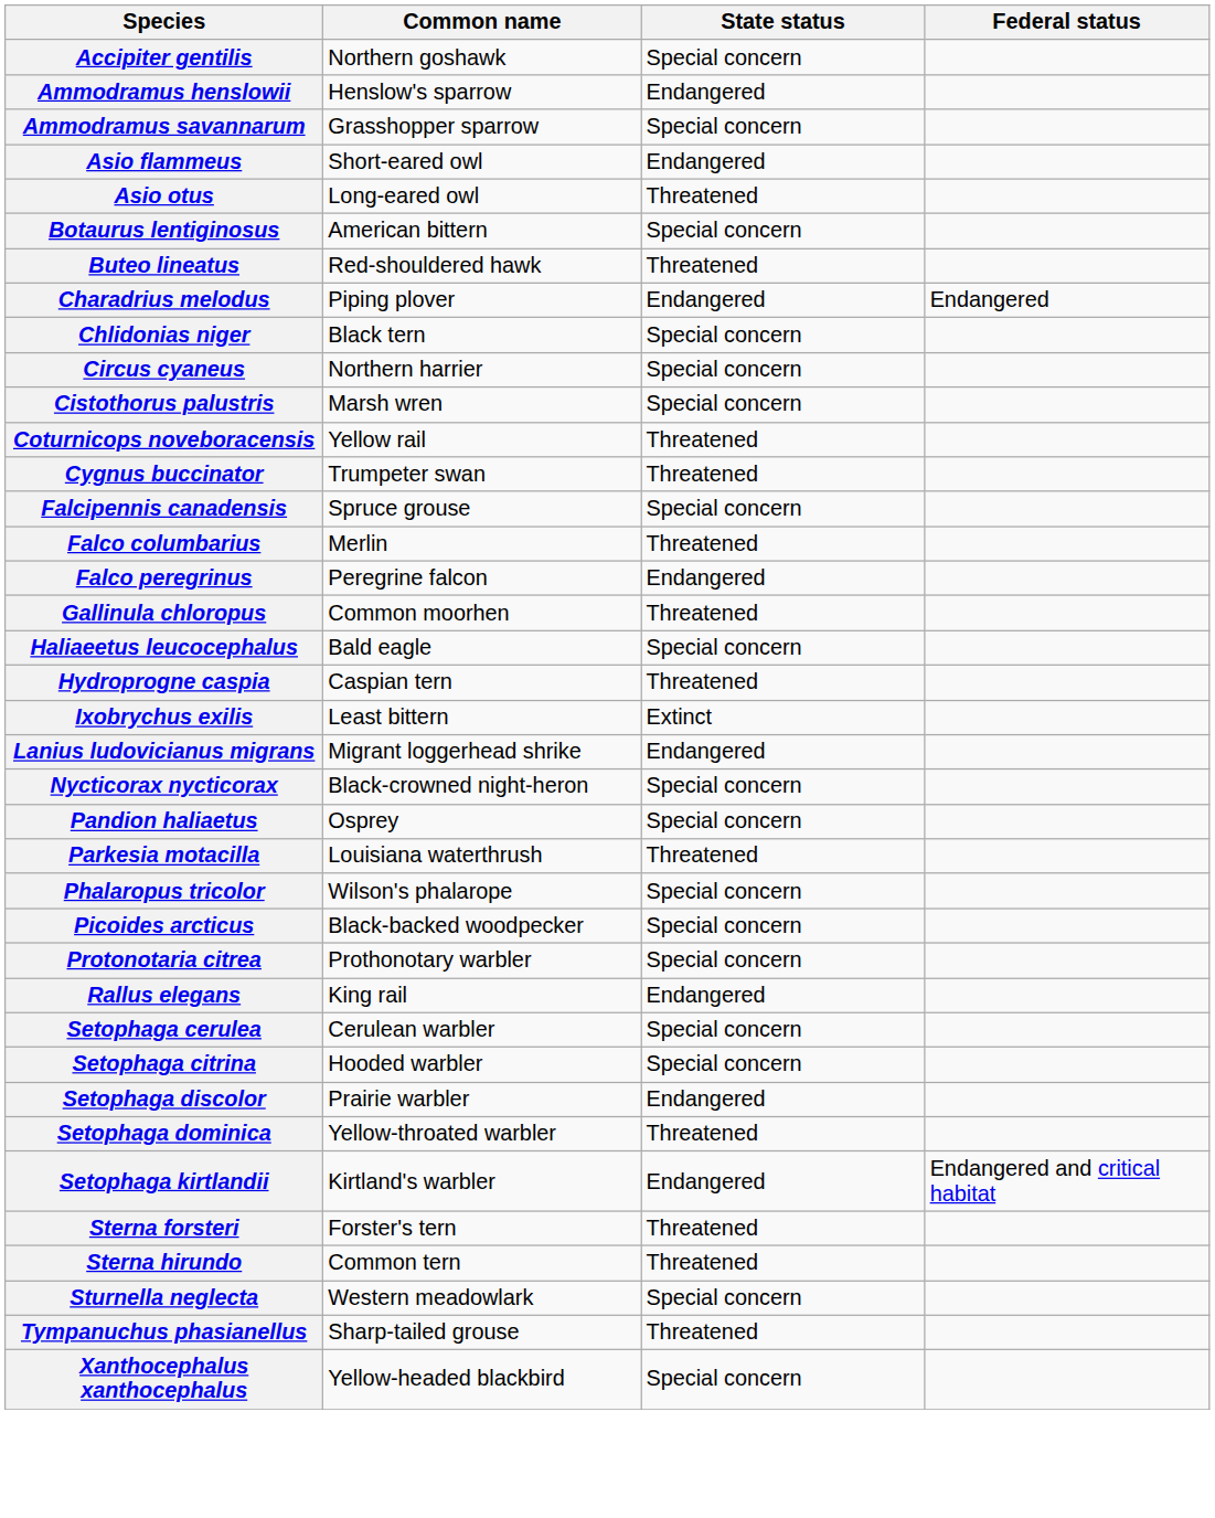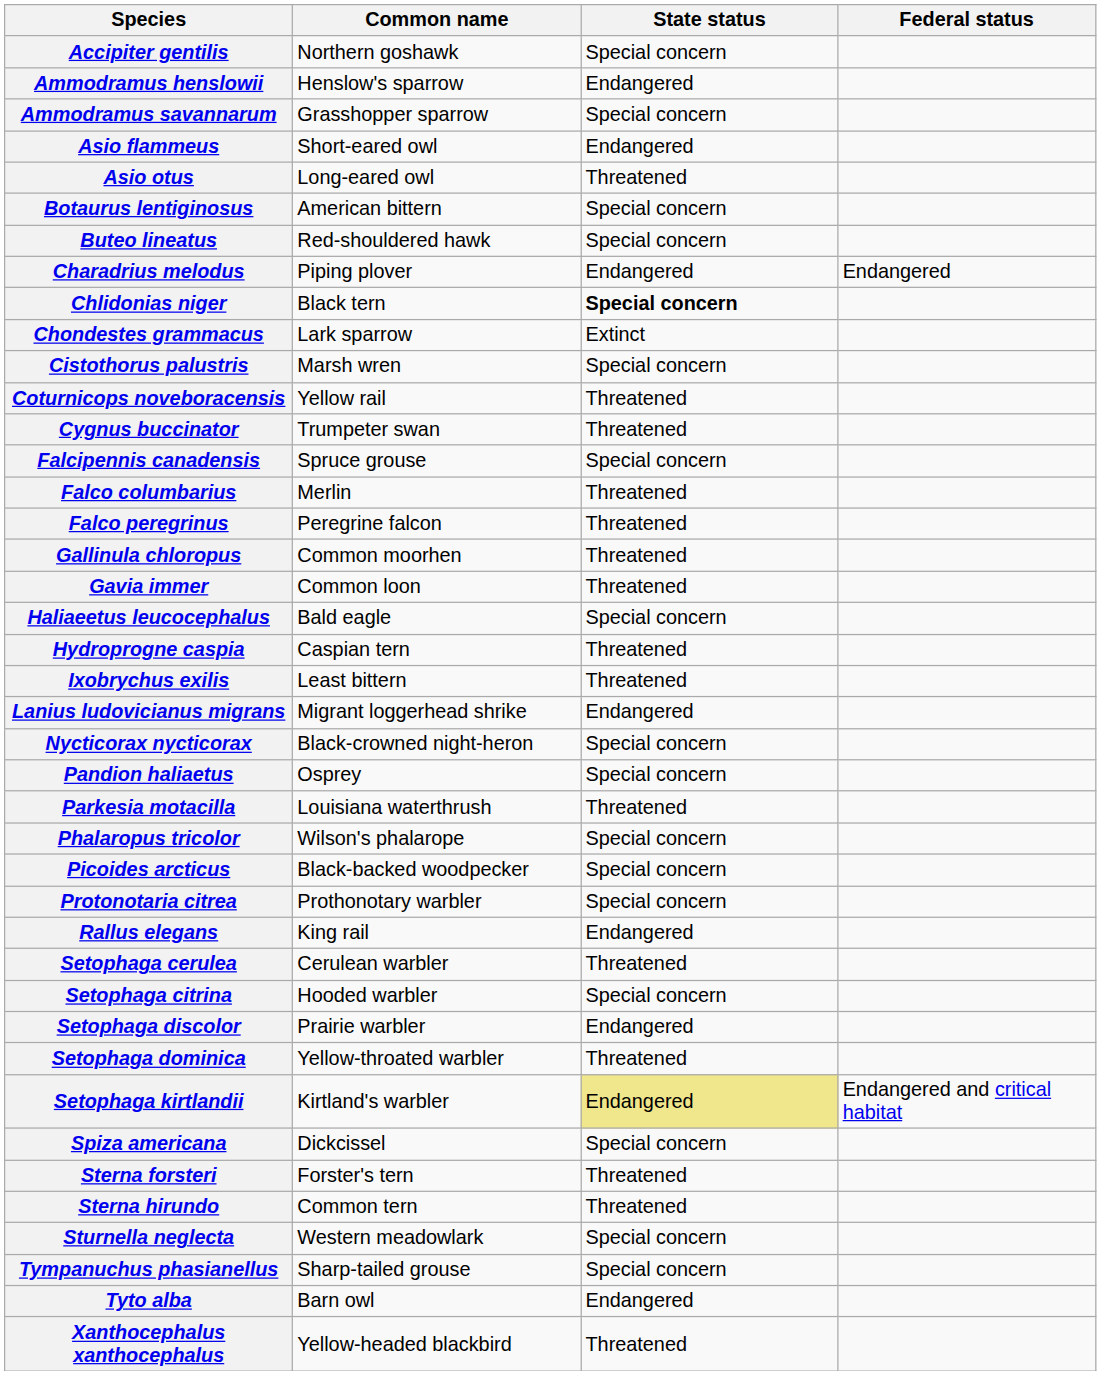 <table class="wikitable sortable plainrowheaders">
 <tr>
 <th scope="col" style="width:225px;">Species</th>
 <th scope="col" style="width:225px;">Common name</th>
 <th scope="col" style="width:200px;">State status</th>
 <th scope="col" style="width:200px;">Federal status</th>
 </tr>
 <tr>
 <th scope="row"><em><a href='#'>Accipiter gentilis</a></em></th>
 <td>Northern goshawk</td>
 <td>Special concern</td>
 <td></td>
 </tr>
 <tr>
 <th scope="row"><em><a href='#'>Ammodramus henslowii</a></em></th>
 <td>Henslow's sparrow</td>
 <td>Endangered</td>
 <td></td>
 </tr>
 <tr>
 <th scope="row"><em><a href='#'>Ammodramus savannarum</a></em></th>
 <td>Grasshopper sparrow</td>
 <td>Special concern</td>
 <td></td>
 </tr>
 <tr>
 <th scope="row"><em><a href='#'>Asio flammeus</a></em></th>
 <td>Short-eared owl</td>
 <td>Endangered</td>
 <td></td>
 </tr>
 <tr>
 <th scope="row"><em><a href='#'>Asio otus</a></em></th>
 <td>Long-eared owl</td>
 <td>Threatened</td>
 <td></td>
 </tr>
 <tr>
 <th scope="row"><em><a href='#'>Botaurus lentiginosus</a></em></th>
 <td>American bittern</td>
 <td>Special concern</td>
 <td></td>
 </tr>
 <tr>
 <th scope="row"><em><a href='#'>Buteo lineatus</a></em></th>
 <td>Red-shouldered hawk</td>
-<td>Threatened</td>
+<td>Special concern</td>
 <td></td>
 </tr>
 <tr>
 <th scope="row"><em><a href='#'>Charadrius melodus</a></em></th>
 <td>Piping plover</td>
 <td>Endangered</td>
 <td>Endangered</td>
 </tr>
 <tr>
 <th scope="row"><em><a href='#'>Chlidonias niger</a></em></th>
 <td>Black tern</td>
-<td>Special concern</td>
+<td><strong>Special concern</strong></td>
 <td></td>
 </tr>
 <tr>
-<th scope="row"><em><a href='#'>Circus cyaneus</a></em></th>
-<td>Northern harrier</td>
-<td>Special concern</td>
+<th scope="row"><em><a href='#'>Chondestes grammacus</a></em></th>
+<td>Lark sparrow</td>
+<td>Extinct</td>
 <td></td>
 </tr>
 <tr>
 <th scope="row"><em><a href='#'>Cistothorus palustris</a></em></th>
 <td>Marsh wren</td>
 <td>Special concern</td>
 <td></td>
 </tr>
 <tr>
 <th scope="row"><em><a href='#'>Coturnicops noveboracensis</a></em></th>
 <td>Yellow rail</td>
 <td>Threatened</td>
 <td></td>
 </tr>
 <tr>
 <th scope="row"><em><a href='#'>Cygnus buccinator</a></em></th>
 <td>Trumpeter swan</td>
 <td>Threatened</td>
 <td></td>
 </tr>
 <tr>
 <th scope="row"><em><a href='#'>Falcipennis canadensis</a></em></th>
 <td>Spruce grouse</td>
 <td>Special concern</td>
 <td></td>
 </tr>
 <tr>
 <th scope="row"><em><a href='#'>Falco columbarius</a></em></th>
 <td>Merlin</td>
 <td>Threatened</td>
 <td></td>
 </tr>
 <tr>
 <th scope="row"><em><a href='#'>Falco peregrinus</a></em></th>
 <td>Peregrine falcon</td>
-<td>Endangered</td>
+<td>Threatened</td>
 <td></td>
 </tr>
 <tr>
 <th scope="row"><em><a href='#'>Gallinula chloropus</a></em></th>
 <td>Common moorhen</td>
+<td>Threatened</td>
+<td></td>
+</tr>
+<tr>
+<th scope="row"><em><a href='#'>Gavia immer</a></em></th>
+<td>Common loon</td>
 <td>Threatened</td>
 <td></td>
 </tr>
 <tr>
 <th scope="row"><em><a href='#'>Haliaeetus leucocephalus</a></em></th>
 <td>Bald eagle</td>
 <td>Special concern</td>
 <td></td>
 </tr>
 <tr>
 <th scope="row"><em><a href='#'>Hydroprogne caspia</a></em></th>
 <td>Caspian tern</td>
 <td>Threatened</td>
 <td></td>
 </tr>
 <tr>
 <th scope="row"><em><a href='#'>Ixobrychus exilis</a></em></th>
 <td>Least bittern</td>
-<td>Extinct</td>
+<td>Threatened</td>
 <td></td>
 </tr>
 <tr>
 <th scope="row"><em><a href='#'>Lanius ludovicianus migrans</a></em></th>
 <td>Migrant loggerhead shrike</td>
 <td>Endangered</td>
 <td></td>
 </tr>
 <tr>
 <th scope="row"><em><a href='#'>Nycticorax nycticorax</a></em></th>
 <td>Black-crowned night-heron</td>
 <td>Special concern</td>
 <td></td>
 </tr>
 <tr>
 <th scope="row"><em><a href='#'>Pandion haliaetus</a></em></th>
 <td>Osprey</td>
 <td>Special concern</td>
 <td></td>
 </tr>
 <tr>
 <th scope="row"><em><a href='#'>Parkesia motacilla</a></em></th>
 <td>Louisiana waterthrush</td>
 <td>Threatened</td>
 <td></td>
 </tr>
 <tr>
 <th scope="row"><em><a href='#'>Phalaropus tricolor</a></em></th>
 <td>Wilson's phalarope</td>
 <td>Special concern</td>
 <td></td>
 </tr>
 <tr>
 <th scope="row"><em><a href='#'>Picoides arcticus</a></em></th>
 <td>Black-backed woodpecker</td>
 <td>Special concern</td>
 <td></td>
 </tr>
 <tr>
 <th scope="row"><em><a href='#'>Protonotaria citrea</a></em></th>
 <td>Prothonotary warbler</td>
 <td>Special concern</td>
 <td></td>
 </tr>
 <tr>
 <th scope="row"><em><a href='#'>Rallus elegans</a></em></th>
 <td>King rail</td>
 <td>Endangered</td>
 <td></td>
 </tr>
 <tr>
 <th scope="row"><em><a href='#'>Setophaga cerulea</a></em></th>
 <td>Cerulean warbler</td>
-<td>Special concern</td>
+<td>Threatened</td>
 <td></td>
 </tr>
 <tr>
 <th scope="row"><em><a href='#'>Setophaga citrina</a></em></th>
 <td>Hooded warbler</td>
 <td>Special concern</td>
 <td></td>
 </tr>
 <tr>
 <th scope="row"><em><a href='#'>Setophaga discolor</a></em></th>
 <td>Prairie warbler</td>
 <td>Endangered</td>
 <td></td>
 </tr>
 <tr>
 <th scope="row"><em><a href='#'>Setophaga dominica</a></em></th>
 <td>Yellow-throated warbler</td>
 <td>Threatened</td>
 <td></td>
 </tr>
 <tr>
 <th scope="row"><em><a href='#'>Setophaga kirtlandii</a></em></th>
 <td>Kirtland's warbler</td>
-<td>Endangered</td>
+<td style="background: khaki;">Endangered</td>
 <td>Endangered and <a href='#'>critical habitat</a></td>
+</tr>
+<tr>
+<th scope="row"><em><a href='#'>Spiza americana</a></em></th>
+<td>Dickcissel</td>
+<td>Special concern</td>
+<td></td>
 </tr>
 <tr>
 <th scope="row"><em><a href='#'>Sterna forsteri</a></em></th>
 <td>Forster's tern</td>
 <td>Threatened</td>
 <td></td>
 </tr>
 <tr>
 <th scope="row"><em><a href='#'>Sterna hirundo</a></em></th>
 <td>Common tern</td>
 <td>Threatened</td>
 <td></td>
 </tr>
 <tr>
 <th scope="row"><em><a href='#'>Sturnella neglecta</a></em></th>
 <td>Western meadowlark</td>
 <td>Special concern</td>
 <td></td>
 </tr>
 <tr>
 <th scope="row"><em><a href='#'>Tympanuchus phasianellus</a></em></th>
 <td>Sharp-tailed grouse</td>
-<td>Threatened</td>
+<td>Special concern</td>
+<td></td>
+</tr>
+<tr>
+<th scope="row"><em><a href='#'>Tyto alba</a></em></th>
+<td>Barn owl</td>
+<td>Endangered</td>
 <td></td>
 </tr>
 <tr>
 <th scope="row"><em><a href='#'>Xanthocephalus xanthocephalus</a></em></th>
 <td>Yellow-headed blackbird</td>
-<td>Special concern</td>
+<td>Threatened</td>
 <td></td>
 </tr>
 </table>
